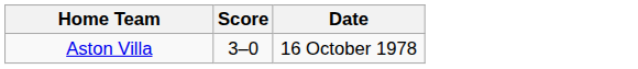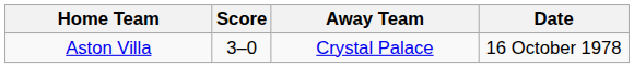 <table class="wikitable" style="text-align:center;">
 <tr>
 <th width=175>Home Team</th>
 <th width=20>Score</th>
+<th width=175>Away Team</th>
 <th width=125>Date</th>
 </tr>
 <tr>
 <td><a href='#'>Aston Villa</a></td>
 <td>3–0</td>
+<td><a href='#'>Crystal Palace</a></td>
 <td>16 October 1978</td>
 </tr>
 </table>
